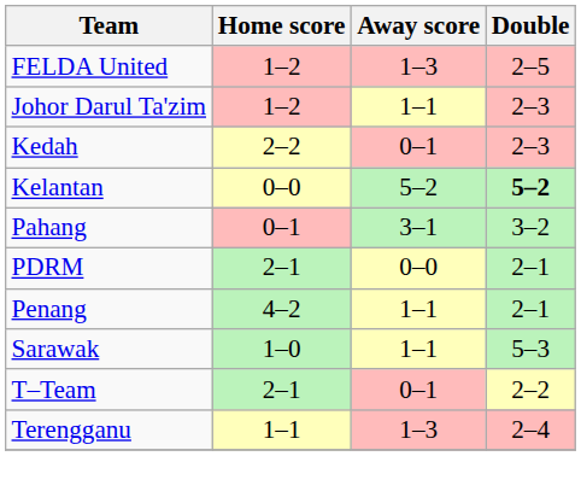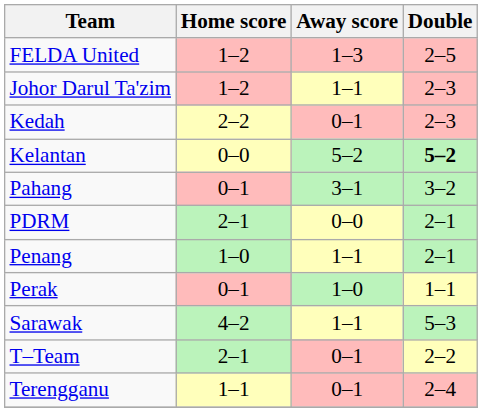 <table class="wikitable" style="text-align: center">
 <tr>
 <th>Team</th>
 <th>Home score</th>
 <th>Away score</th>
 <th>Double </th>
 </tr>
 <tr>
 <td align="left"><a href='#'>FELDA United</a></td>
 <td style="background:#FFBBBB;">1–2</td>
 <td style="background:#FFBBBB;">1–3</td>
 <td style="background:#FFBBBB;">2–5</td>
 </tr>
 <tr>
 <td align="left"><a href='#'>Johor Darul Ta'zim</a></td>
 <td style="background:#FFBBBB;">1–2</td>
 <td style="background:#FFFFBB;">1–1</td>
 <td style="background:#FFBBBB;">2–3</td>
 </tr>
 <tr>
 <td align="left"><a href='#'>Kedah</a></td>
 <td style="background:#FFFFBB;">2–2</td>
 <td style="background:#FFBBBB;">0–1</td>
 <td style="background:#FFBBBB;">2–3</td>
 </tr>
 <tr>
 <td align="left"><a href='#'>Kelantan</a></td>
 <td style="background:#FFFFBB;">0–0</td>
 <td style="background:#BBF3BB;">5–2</td>
 <td style="background:#BBF3BB;"><strong>5–2</strong></td>
 </tr>
 <tr>
 <td align="left"><a href='#'>Pahang</a></td>
 <td style="background:#FFBBBB;">0–1</td>
 <td style="background:#BBF3BB;">3–1</td>
 <td style="background:#BBF3BB;">3–2</td>
 </tr>
 <tr>
 <td align="left"><a href='#'>PDRM</a></td>
 <td style="background:#BBF3BB;">2–1</td>
 <td style="background:#FFFFBB;">0–0</td>
 <td style="background:#BBF3BB;">2–1</td>
 </tr>
 <tr>
 <td align="left"><a href='#'>Penang</a></td>
-<td style="background:#BBF3BB;">4–2</td>
+<td style="background:#BBF3BB;">1–0</td>
 <td style="background:#FFFFBB;">1–1</td>
 <td style="background:#BBF3BB;">2–1</td>
 </tr>
 <tr>
+<td align="left"><a href='#'>Perak</a></td>
+<td style="background:#FFBBBB;">0–1</td>
+<td style="background:#BBF3BB;">1–0</td>
+<td style="background:#FFFFBB;">1–1</td>
+</tr>
+<tr>
 <td align="left"><a href='#'>Sarawak</a></td>
-<td style="background:#BBF3BB;">1–0</td>
+<td style="background:#BBF3BB;">4–2</td>
 <td style="background:#FFFFBB;">1–1</td>
 <td style="background:#BBF3BB;">5–3</td>
 </tr>
 <tr>
 <td align="left"><a href='#'>T–Team</a></td>
 <td style="background:#BBF3BB;">2–1</td>
 <td style="background:#FFBBBB;">0–1</td>
 <td style="background:#FFFFBB;">2–2</td>
 </tr>
 <tr>
 <td align="left"><a href='#'>Terengganu</a></td>
 <td style="background:#FFFFBB;">1–1</td>
-<td style="background:#FFBBBB;">1–3</td>
+<td style="background:#FFBBBB;">0–1</td>
 <td style="background:#FFBBBB;">2–4</td>
 </tr>
 <tr>
 </tr>
 </table>
